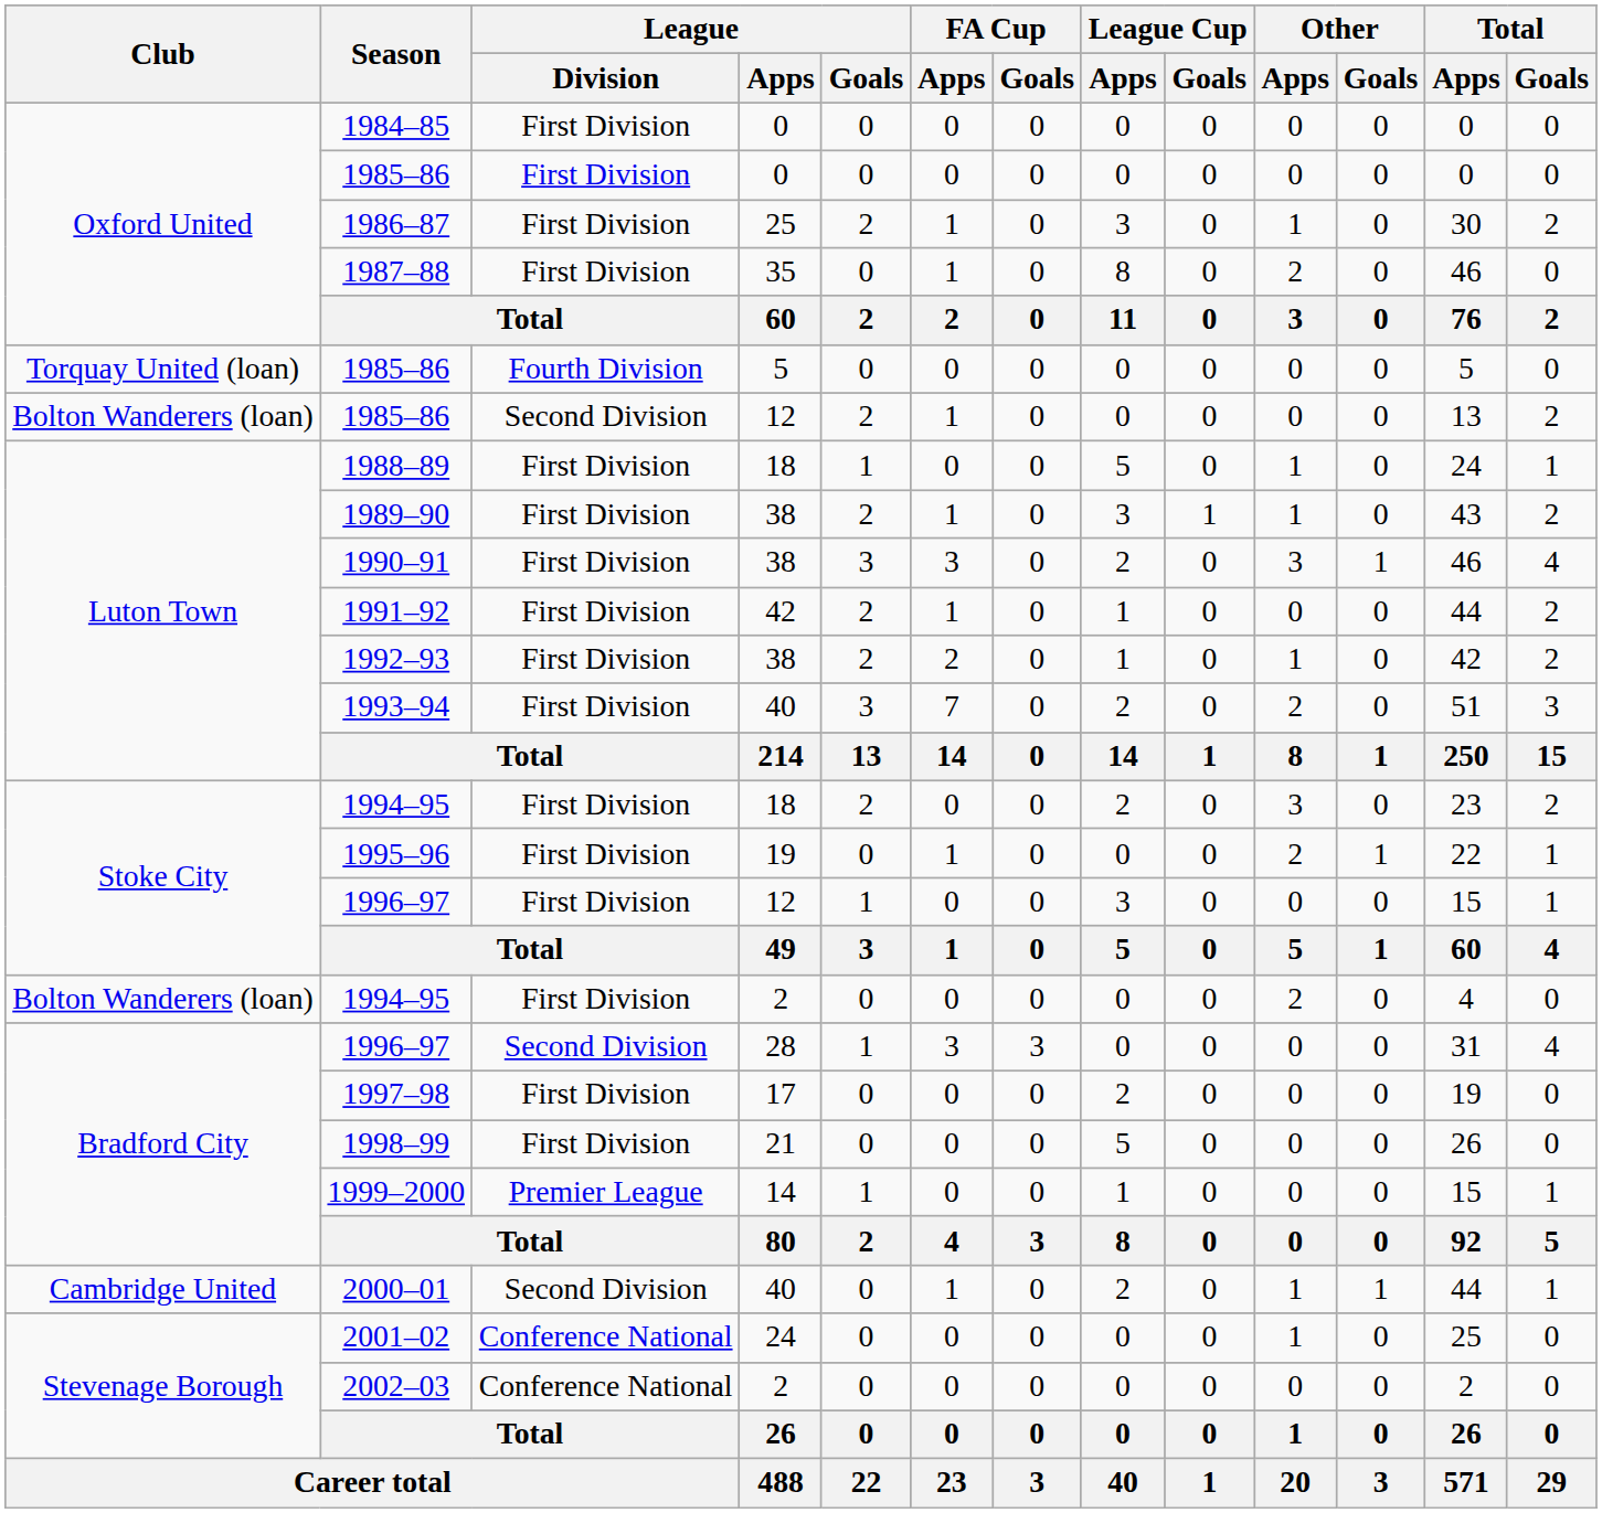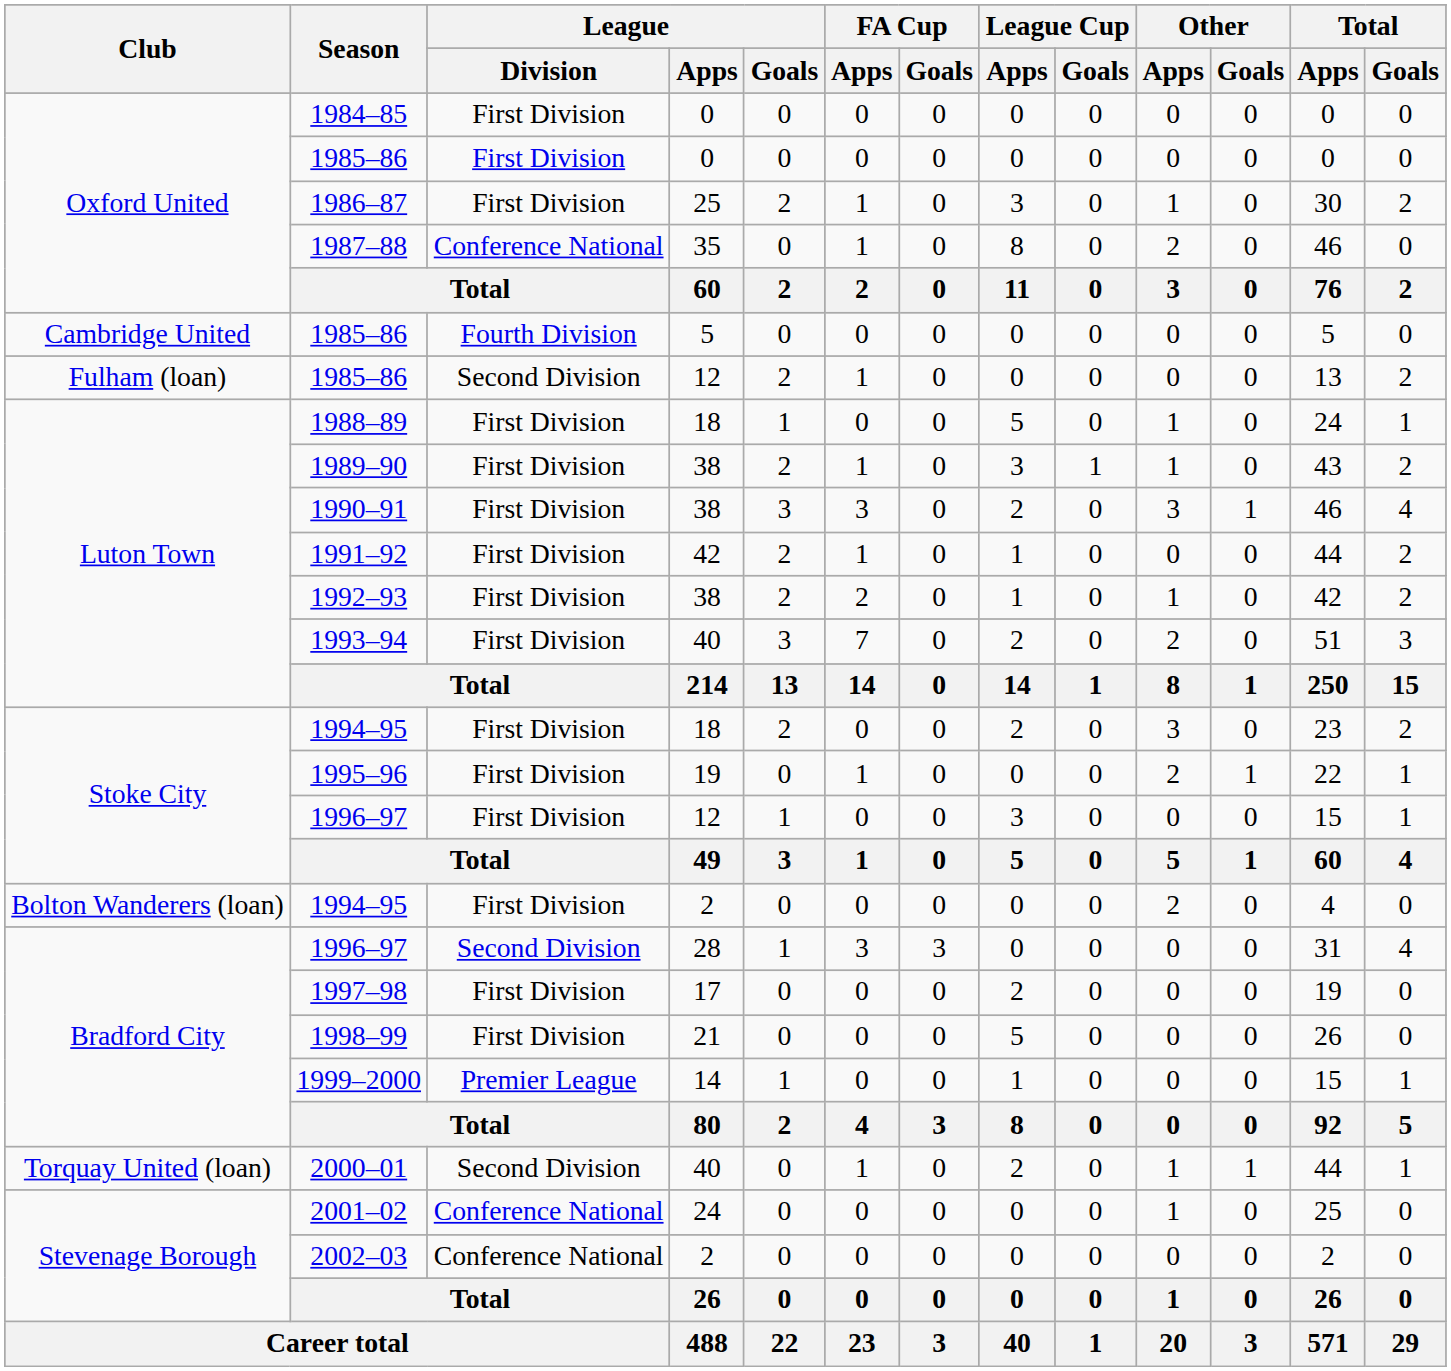 <table class="wikitable" style="text-align: center;">
 <tr>
 <th rowspan="2">Club</th>
 <th rowspan="2">Season</th>
 <th colspan="3">League</th>
 <th colspan="2">FA Cup</th>
 <th colspan="2">League Cup</th>
 <th colspan="2">Other</th>
 <th colspan="2">Total</th>
 </tr>
 <tr>
 <th>Division</th>
 <th>Apps</th>
 <th>Goals</th>
 <th>Apps</th>
 <th>Goals</th>
 <th>Apps</th>
 <th>Goals</th>
 <th>Apps</th>
 <th>Goals</th>
 <th>Apps</th>
 <th>Goals</th>
 </tr>
 <tr>
 <td rowspan="5"><a href='#'>Oxford United</a></td>
 <td><a href='#'>1984–85</a></td>
 <td>First Division</td>
 <td>0</td>
 <td>0</td>
 <td>0</td>
 <td>0</td>
 <td>0</td>
 <td>0</td>
 <td>0</td>
 <td>0</td>
 <td>0</td>
 <td>0</td>
 </tr>
 <tr>
 <td><a href='#'>1985–86</a></td>
 <td><a href='#'>First Division</a></td>
 <td>0</td>
 <td>0</td>
 <td>0</td>
 <td>0</td>
 <td>0</td>
 <td>0</td>
 <td>0</td>
 <td>0</td>
 <td>0</td>
 <td>0</td>
 </tr>
 <tr>
 <td><a href='#'>1986–87</a></td>
 <td>First Division</td>
 <td>25</td>
 <td>2</td>
 <td>1</td>
 <td>0</td>
 <td>3</td>
 <td>0</td>
 <td>1</td>
 <td>0</td>
 <td>30</td>
 <td>2</td>
 </tr>
 <tr>
 <td><a href='#'>1987–88</a></td>
-<td>First Division</td>
+<td><a href='#'>Conference National</a></td>
 <td>35</td>
 <td>0</td>
 <td>1</td>
 <td>0</td>
 <td>8</td>
 <td>0</td>
 <td>2</td>
 <td>0</td>
 <td>46</td>
 <td>0</td>
 </tr>
 <tr>
 <th colspan="2">Total</th>
 <th>60</th>
 <th>2</th>
 <th>2</th>
 <th>0</th>
 <th>11</th>
 <th>0</th>
 <th>3</th>
 <th>0</th>
 <th>76</th>
 <th>2</th>
 </tr>
 <tr>
-<td><a href='#'>Torquay United</a> (loan)</td>
+<td><a href='#'>Cambridge United</a></td>
 <td><a href='#'>1985–86</a></td>
 <td><a href='#'>Fourth Division</a></td>
 <td>5</td>
 <td>0</td>
 <td>0</td>
 <td>0</td>
 <td>0</td>
 <td>0</td>
 <td>0</td>
 <td>0</td>
 <td>5</td>
 <td>0</td>
 </tr>
 <tr>
-<td><a href='#'>Bolton Wanderers</a> (loan)</td>
+<td><a href='#'>Fulham</a> (loan)</td>
 <td><a href='#'>1985–86</a></td>
 <td>Second Division</td>
 <td>12</td>
 <td>2</td>
 <td>1</td>
 <td>0</td>
 <td>0</td>
 <td>0</td>
 <td>0</td>
 <td>0</td>
 <td>13</td>
 <td>2</td>
 </tr>
 <tr>
 <td rowspan="7"><a href='#'>Luton Town</a></td>
 <td><a href='#'>1988–89</a></td>
 <td>First Division</td>
 <td>18</td>
 <td>1</td>
 <td>0</td>
 <td>0</td>
 <td>5</td>
 <td>0</td>
 <td>1</td>
 <td>0</td>
 <td>24</td>
 <td>1</td>
 </tr>
 <tr>
 <td><a href='#'>1989–90</a></td>
 <td>First Division</td>
 <td>38</td>
 <td>2</td>
 <td>1</td>
 <td>0</td>
 <td>3</td>
 <td>1</td>
 <td>1</td>
 <td>0</td>
 <td>43</td>
 <td>2</td>
 </tr>
 <tr>
 <td><a href='#'>1990–91</a></td>
 <td>First Division</td>
 <td>38</td>
 <td>3</td>
 <td>3</td>
 <td>0</td>
 <td>2</td>
 <td>0</td>
 <td>3</td>
 <td>1</td>
 <td>46</td>
 <td>4</td>
 </tr>
 <tr>
 <td><a href='#'>1991–92</a></td>
 <td>First Division</td>
 <td>42</td>
 <td>2</td>
 <td>1</td>
 <td>0</td>
 <td>1</td>
 <td>0</td>
 <td>0</td>
 <td>0</td>
 <td>44</td>
 <td>2</td>
 </tr>
 <tr>
 <td><a href='#'>1992–93</a></td>
 <td>First Division</td>
 <td>38</td>
 <td>2</td>
 <td>2</td>
 <td>0</td>
 <td>1</td>
 <td>0</td>
 <td>1</td>
 <td>0</td>
 <td>42</td>
 <td>2</td>
 </tr>
 <tr>
 <td><a href='#'>1993–94</a></td>
 <td>First Division</td>
 <td>40</td>
 <td>3</td>
 <td>7</td>
 <td>0</td>
 <td>2</td>
 <td>0</td>
 <td>2</td>
 <td>0</td>
 <td>51</td>
 <td>3</td>
 </tr>
 <tr>
 <th colspan="2">Total</th>
 <th>214</th>
 <th>13</th>
 <th>14</th>
 <th>0</th>
 <th>14</th>
 <th>1</th>
 <th>8</th>
 <th>1</th>
 <th>250</th>
 <th>15</th>
 </tr>
 <tr>
 <td rowspan="4"><a href='#'>Stoke City</a></td>
 <td><a href='#'>1994–95</a></td>
 <td>First Division</td>
 <td>18</td>
 <td>2</td>
 <td>0</td>
 <td>0</td>
 <td>2</td>
 <td>0</td>
 <td>3</td>
 <td>0</td>
 <td>23</td>
 <td>2</td>
 </tr>
 <tr>
 <td><a href='#'>1995–96</a></td>
 <td>First Division</td>
 <td>19</td>
 <td>0</td>
 <td>1</td>
 <td>0</td>
 <td>0</td>
 <td>0</td>
 <td>2</td>
 <td>1</td>
 <td>22</td>
 <td>1</td>
 </tr>
 <tr>
 <td><a href='#'>1996–97</a></td>
 <td>First Division</td>
 <td>12</td>
 <td>1</td>
 <td>0</td>
 <td>0</td>
 <td>3</td>
 <td>0</td>
 <td>0</td>
 <td>0</td>
 <td>15</td>
 <td>1</td>
 </tr>
 <tr>
 <th colspan="2">Total</th>
 <th>49</th>
 <th>3</th>
 <th>1</th>
 <th>0</th>
 <th>5</th>
 <th>0</th>
 <th>5</th>
 <th>1</th>
 <th>60</th>
 <th>4</th>
 </tr>
 <tr>
 <td><a href='#'>Bolton Wanderers</a> (loan)</td>
 <td><a href='#'>1994–95</a></td>
 <td>First Division</td>
 <td>2</td>
 <td>0</td>
 <td>0</td>
 <td>0</td>
 <td>0</td>
 <td>0</td>
 <td>2</td>
 <td>0</td>
 <td>4</td>
 <td>0</td>
 </tr>
 <tr>
 <td rowspan="5"><a href='#'>Bradford City</a></td>
 <td><a href='#'>1996–97</a></td>
 <td><a href='#'>Second Division</a></td>
 <td>28</td>
 <td>1</td>
 <td>3</td>
 <td>3</td>
 <td>0</td>
 <td>0</td>
 <td>0</td>
 <td>0</td>
 <td>31</td>
 <td>4</td>
 </tr>
 <tr>
 <td><a href='#'>1997–98</a></td>
 <td>First Division</td>
 <td>17</td>
 <td>0</td>
 <td>0</td>
 <td>0</td>
 <td>2</td>
 <td>0</td>
 <td>0</td>
 <td>0</td>
 <td>19</td>
 <td>0</td>
 </tr>
 <tr>
 <td><a href='#'>1998–99</a></td>
 <td>First Division</td>
 <td>21</td>
 <td>0</td>
 <td>0</td>
 <td>0</td>
 <td>5</td>
 <td>0</td>
 <td>0</td>
 <td>0</td>
 <td>26</td>
 <td>0</td>
 </tr>
 <tr>
 <td><a href='#'>1999–2000</a></td>
 <td><a href='#'>Premier League</a></td>
 <td>14</td>
 <td>1</td>
 <td>0</td>
 <td>0</td>
 <td>1</td>
 <td>0</td>
 <td>0</td>
 <td>0</td>
 <td>15</td>
 <td>1</td>
 </tr>
 <tr>
 <th colspan="2">Total</th>
 <th>80</th>
 <th>2</th>
 <th>4</th>
 <th>3</th>
 <th>8</th>
 <th>0</th>
 <th>0</th>
 <th>0</th>
 <th>92</th>
 <th>5</th>
 </tr>
 <tr>
-<td><a href='#'>Cambridge United</a></td>
+<td><a href='#'>Torquay United</a> (loan)</td>
 <td><a href='#'>2000–01</a></td>
 <td>Second Division</td>
 <td>40</td>
 <td>0</td>
 <td>1</td>
 <td>0</td>
 <td>2</td>
 <td>0</td>
 <td>1</td>
 <td>1</td>
 <td>44</td>
 <td>1</td>
 </tr>
 <tr>
 <td rowspan="3"><a href='#'>Stevenage Borough</a></td>
 <td><a href='#'>2001–02</a></td>
 <td><a href='#'>Conference National</a></td>
 <td>24</td>
 <td>0</td>
 <td>0</td>
 <td>0</td>
 <td>0</td>
 <td>0</td>
 <td>1</td>
 <td>0</td>
 <td>25</td>
 <td>0</td>
 </tr>
 <tr>
 <td><a href='#'>2002–03</a></td>
 <td>Conference National</td>
 <td>2</td>
 <td>0</td>
 <td>0</td>
 <td>0</td>
 <td>0</td>
 <td>0</td>
 <td>0</td>
 <td>0</td>
 <td>2</td>
 <td>0</td>
 </tr>
 <tr>
 <th colspan="2">Total</th>
 <th>26</th>
 <th>0</th>
 <th>0</th>
 <th>0</th>
 <th>0</th>
 <th>0</th>
 <th>1</th>
 <th>0</th>
 <th>26</th>
 <th>0</th>
 </tr>
 <tr>
 <th colspan="3">Career total</th>
 <th>488</th>
 <th>22</th>
 <th>23</th>
 <th>3</th>
 <th>40</th>
 <th>1</th>
 <th>20</th>
 <th>3</th>
 <th>571</th>
 <th>29</th>
 </tr>
 </table>
